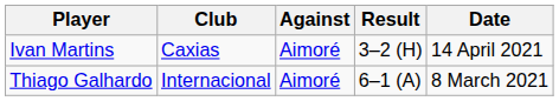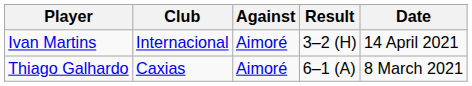 <table class="wikitable">
 <tr>
 <th>Player</th>
 <th>Club</th>
 <th>Against</th>
 <th>Result</th>
 <th>Date</th>
 </tr>
 <tr>
 <td> <a href='#'>Ivan Martins</a></td>
-<td><a href='#'>Caxias</a></td>
+<td><a href='#'>Internacional</a></td>
 <td><a href='#'>Aimoré</a></td>
 <td>3–2 (H)</td>
 <td>14 April 2021</td>
 </tr>
 <tr>
 <td> <a href='#'>Thiago Galhardo</a></td>
-<td><a href='#'>Internacional</a></td>
+<td><a href='#'>Caxias</a></td>
 <td><a href='#'>Aimoré</a></td>
 <td>6–1 (A)</td>
 <td>8 March 2021</td>
 </tr>
 </table>
